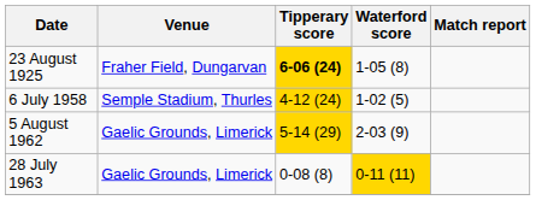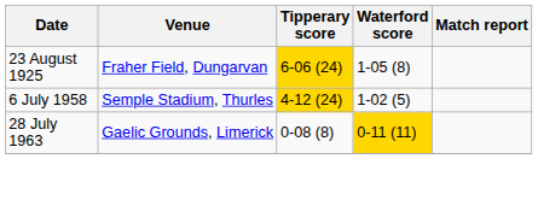 <table class="wikitable">
 <tr>
 <th width=90 style="text-align: center;">Date</th>
 <th>Venue</th>
 <th>Tipperary <br> score</th>
 <th>Waterford <br> score</th>
 <th>Match report</th>
 </tr>
 <tr>
 <td>23 August 1925</td>
 <td><a href='#'>Fraher Field</a>, <a href='#'>Dungarvan</a></td>
-<td style="background-color:#FFD700"><strong>6-06 (24)</strong></td>
+<td style="background-color:#FFD700">6-06 (24)</td>
 <td>1-05 (8)</td>
 <td></td>
 </tr>
 <tr>
 <td>6 July 1958</td>
 <td><a href='#'>Semple Stadium</a>, <a href='#'>Thurles</a></td>
 <td style="background-color:#FFD700">4-12 (24)</td>
 <td>1-02 (5)</td>
-<td></td>
-</tr>
-<tr>
-<td>5 August 1962</td>
-<td><a href='#'>Gaelic Grounds</a>, <a href='#'>Limerick</a></td>
-<td style="background-color:#FFD700">5-14 (29)</td>
-<td>2-03 (9)</td>
 <td></td>
 </tr>
 <tr>
 <td>28 July 1963</td>
 <td><a href='#'>Gaelic Grounds</a>, <a href='#'>Limerick</a></td>
 <td>0-08 (8)</td>
 <td style="background-color:#FFD700">0-11 (11)</td>
 <td></td>
 </tr>
 <tr>
 </tr>
 </table>
